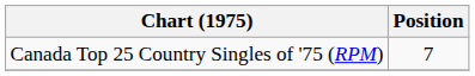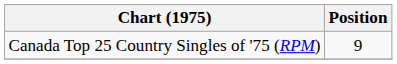 <table class="wikitable plainrowheaders sortable" style="text-align:left;">
 <tr>
 <th scope="col">Chart (1975)</th>
 <th scope="col">Position</th>
 </tr>
 <tr>
 <td>Canada Top 25 Country Singles of '75 (<em><a href='#'>RPM</a></em>)</td>
-<td align="center">7</td>
+<td align="center">9</td>
 </tr>
 <tr>
 </tr>
 </table>
